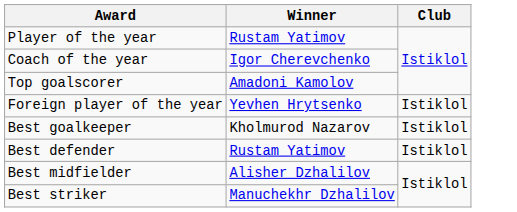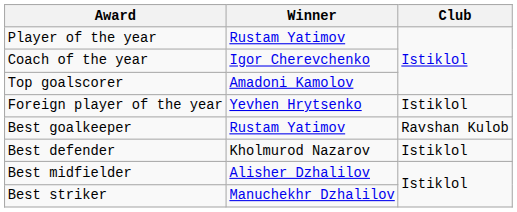 <table class="wikitable">
 <tr>
 <th>Award</th>
 <th>Winner</th>
 <th>Club</th>
 </tr>
 <tr>
 <td>Player of the year</td>
 <td> <a href='#'>Rustam Yatimov</a></td>
 <td rowspan="3"><a href='#'>Istiklol</a></td>
 </tr>
 <tr>
 <td>Coach of the year</td>
 <td> <a href='#'>Igor Cherevchenko</a></td>
 </tr>
 <tr>
 <td>Top goalscorer</td>
 <td> <a href='#'>Amadoni Kamolov</a></td>
 </tr>
 <tr>
 <td>Foreign player of the year</td>
 <td> <a href='#'>Yevhen Hrytsenko</a></td>
 <td>Istiklol</td>
 </tr>
 <tr>
 <td>Best goalkeeper</td>
-<td> Kholmurod Nazarov</td>
-<td>Istiklol</td>
+<td> <a href='#'>Rustam Yatimov</a></td>
+<td>Ravshan Kulob</td>
 </tr>
 <tr>
 <td>Best defender</td>
-<td> <a href='#'>Rustam Yatimov</a></td>
+<td> Kholmurod Nazarov</td>
 <td>Istiklol</td>
 </tr>
 <tr>
 <td>Best midfielder</td>
 <td> <a href='#'>Alisher Dzhalilov</a></td>
 <td rowspan="2">Istiklol</td>
 </tr>
 <tr>
 <td>Best striker</td>
 <td> <a href='#'>Manuchekhr Dzhalilov</a></td>
 </tr>
 </table>
